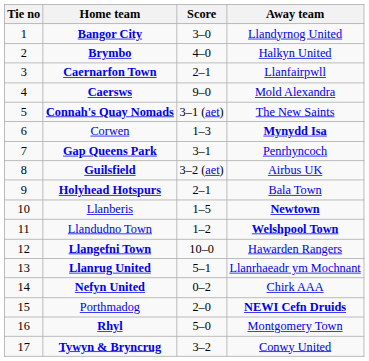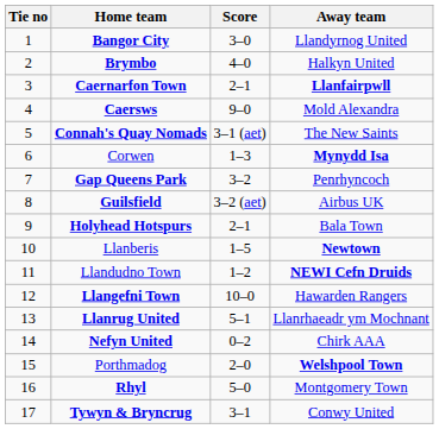 <table class="wikitable" style="text-align: center">
 <tr>
 <th>Tie no</th>
 <th>Home team</th>
 <th>Score</th>
 <th>Away team</th>
 </tr>
 <tr>
 <td>1</td>
 <td><strong><a href='#'>Bangor City</a></strong></td>
 <td>3–0</td>
 <td><a href='#'>Llandyrnog United</a></td>
 </tr>
 <tr>
 <td>2</td>
 <td><strong><a href='#'>Brymbo</a></strong></td>
 <td>4–0</td>
 <td><a href='#'>Halkyn United</a></td>
 </tr>
 <tr>
 <td>3</td>
 <td><strong><a href='#'>Caernarfon Town</a></strong></td>
 <td>2–1</td>
-<td><a href='#'>Llanfairpwll</a></td>
+<td><strong><a href='#'>Llanfairpwll</a></strong></td>
 </tr>
 <tr>
 <td>4</td>
 <td><strong><a href='#'>Caersws</a></strong></td>
 <td>9–0</td>
 <td><a href='#'>Mold Alexandra</a></td>
 </tr>
 <tr>
 <td>5</td>
 <td><strong><a href='#'>Connah's Quay Nomads</a></strong></td>
 <td>3–1 (<a href='#'>aet</a>)</td>
 <td><a href='#'>The New Saints</a></td>
 </tr>
 <tr>
 <td>6</td>
 <td><a href='#'>Corwen</a></td>
 <td>1–3</td>
 <td><strong><a href='#'>Mynydd Isa</a></strong></td>
 </tr>
 <tr>
 <td>7</td>
 <td><strong><a href='#'>Gap Queens Park</a></strong></td>
-<td>3–1</td>
+<td>3–2</td>
 <td><a href='#'>Penrhyncoch</a></td>
 </tr>
 <tr>
 <td>8</td>
 <td><strong><a href='#'>Guilsfield</a></strong></td>
 <td>3–2 (<a href='#'>aet</a>)</td>
 <td><a href='#'>Airbus UK</a></td>
 </tr>
 <tr>
 <td>9</td>
 <td><strong><a href='#'>Holyhead Hotspurs</a></strong></td>
 <td>2–1</td>
 <td><a href='#'>Bala Town</a></td>
 </tr>
 <tr>
 <td>10</td>
 <td><a href='#'>Llanberis</a></td>
 <td>1–5</td>
 <td><strong><a href='#'>Newtown</a></strong></td>
 </tr>
 <tr>
 <td>11</td>
 <td><a href='#'>Llandudno Town</a></td>
 <td>1–2</td>
-<td><strong><a href='#'>Welshpool Town</a></strong></td>
+<td><strong><a href='#'>NEWI Cefn Druids</a></strong></td>
 </tr>
 <tr>
 <td>12</td>
 <td><strong><a href='#'>Llangefni Town</a></strong></td>
 <td>10–0</td>
 <td><a href='#'>Hawarden Rangers</a></td>
 </tr>
 <tr>
 <td>13</td>
 <td><strong><a href='#'>Llanrug United</a></strong></td>
 <td>5–1</td>
 <td><a href='#'>Llanrhaeadr ym Mochnant</a></td>
 </tr>
 <tr>
 <td>14</td>
 <td><strong><a href='#'>Nefyn United</a></strong></td>
 <td>0–2</td>
 <td><a href='#'>Chirk AAA</a></td>
 </tr>
 <tr>
 <td>15</td>
 <td><a href='#'>Porthmadog</a></td>
 <td>2–0</td>
-<td><strong><a href='#'>NEWI Cefn Druids</a></strong></td>
+<td><strong><a href='#'>Welshpool Town</a></strong></td>
 </tr>
 <tr>
 <td>16</td>
 <td><strong><a href='#'>Rhyl</a></strong></td>
 <td>5–0</td>
 <td><a href='#'>Montgomery Town</a></td>
 </tr>
 <tr>
 <td>17</td>
 <td><strong><a href='#'>Tywyn & Bryncrug</a></strong></td>
-<td>3–2</td>
+<td>3–1</td>
 <td><a href='#'>Conwy United</a></td>
 </tr>
 </table>
